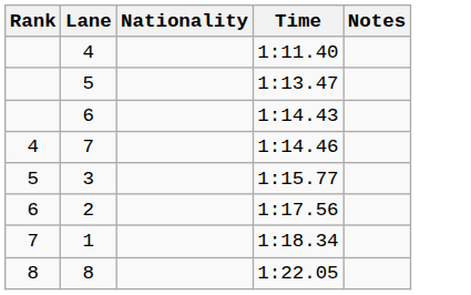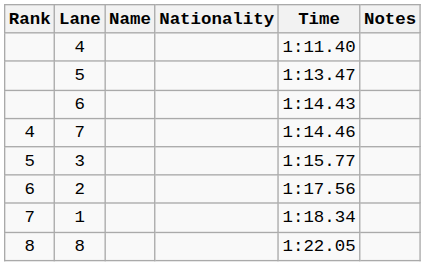 <table class="wikitable sortable" style="text-align:center">
 <tr>
 <th>Rank</th>
 <th>Lane</th>
+<th>Name</th>
 <th>Nationality</th>
 <th>Time</th>
 <th>Notes</th>
 </tr>
 <tr>
 <td></td>
 <td>4</td>
 <td align=left></td>
+<td align=left></td>
 <td>1:11.40</td>
 <td><strong></strong></td>
 </tr>
 <tr>
 <td></td>
 <td>5</td>
+<td align=left></td>
 <td align=left></td>
 <td>1:13.47</td>
 <td></td>
 </tr>
 <tr>
 <td></td>
 <td>6</td>
 <td align=left></td>
+<td align=left></td>
 <td>1:14.43</td>
 <td></td>
 </tr>
 <tr>
 <td>4</td>
 <td>7</td>
+<td align=left></td>
 <td align=left></td>
 <td>1:14.46</td>
 <td></td>
 </tr>
 <tr>
 <td>5</td>
 <td>3</td>
 <td align=left></td>
+<td align=left></td>
 <td>1:15.77</td>
 <td></td>
 </tr>
 <tr>
 <td>6</td>
 <td>2</td>
+<td align=left></td>
 <td align=left></td>
 <td>1:17.56</td>
 <td></td>
 </tr>
 <tr>
 <td>7</td>
 <td>1</td>
 <td align=left></td>
+<td align=left></td>
 <td>1:18.34</td>
 <td></td>
 </tr>
 <tr>
 <td>8</td>
 <td>8</td>
 <td align=left></td>
+<td align=left></td>
 <td>1:22.05</td>
 <td></td>
 </tr>
 </table>
